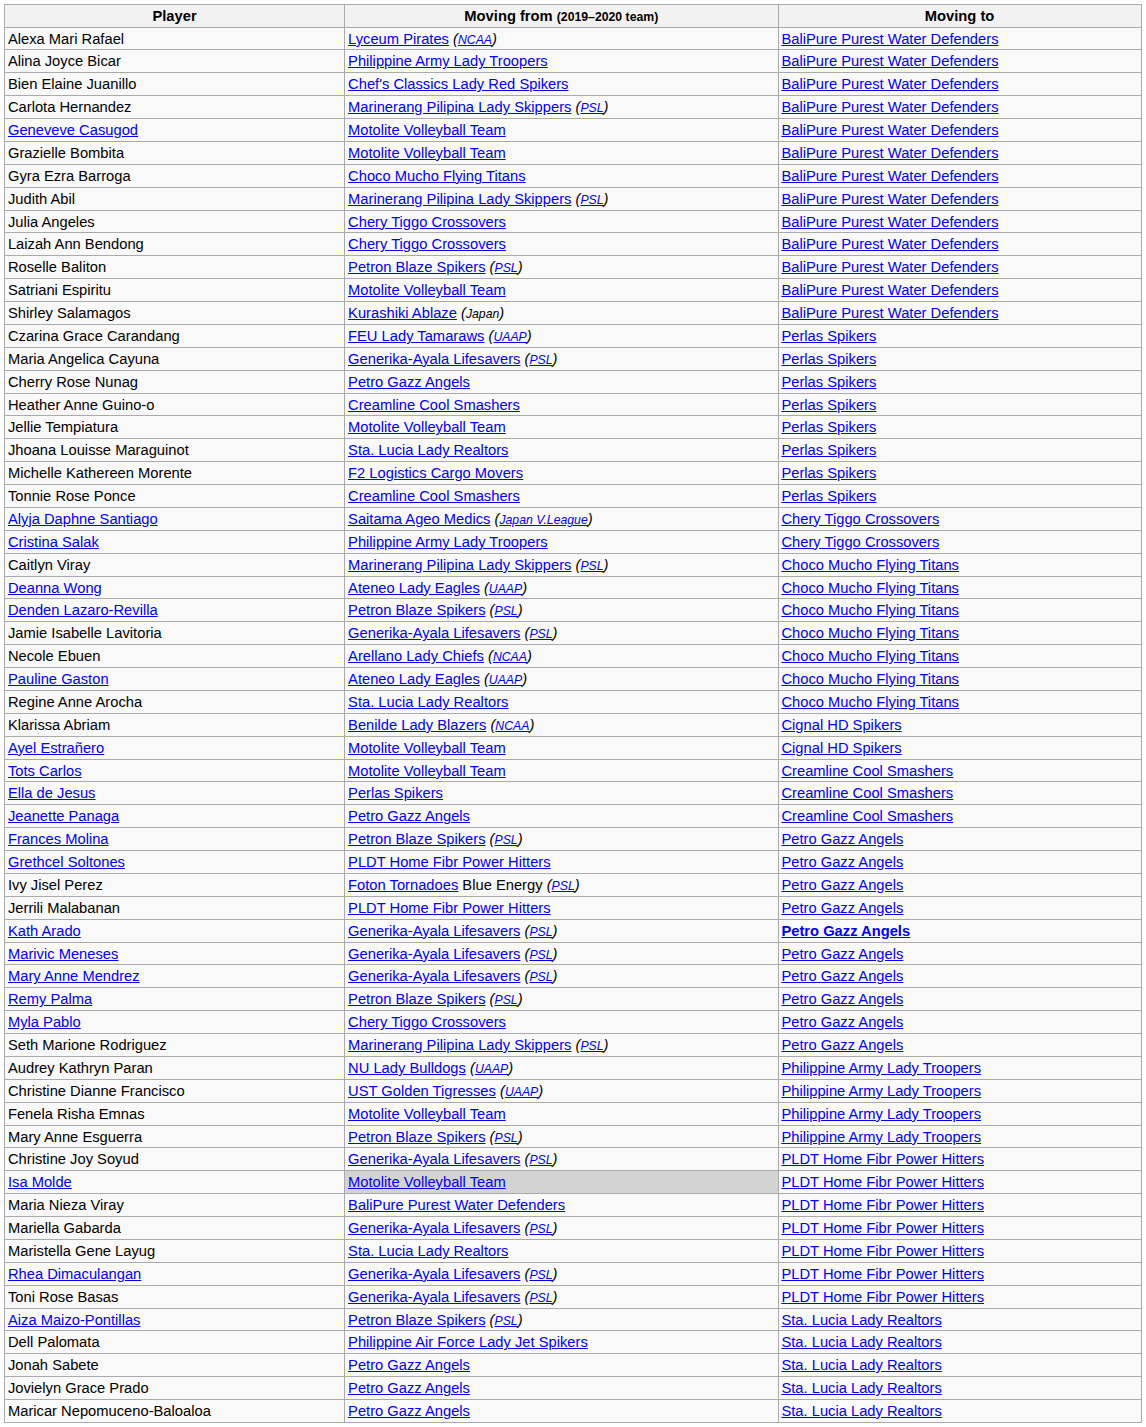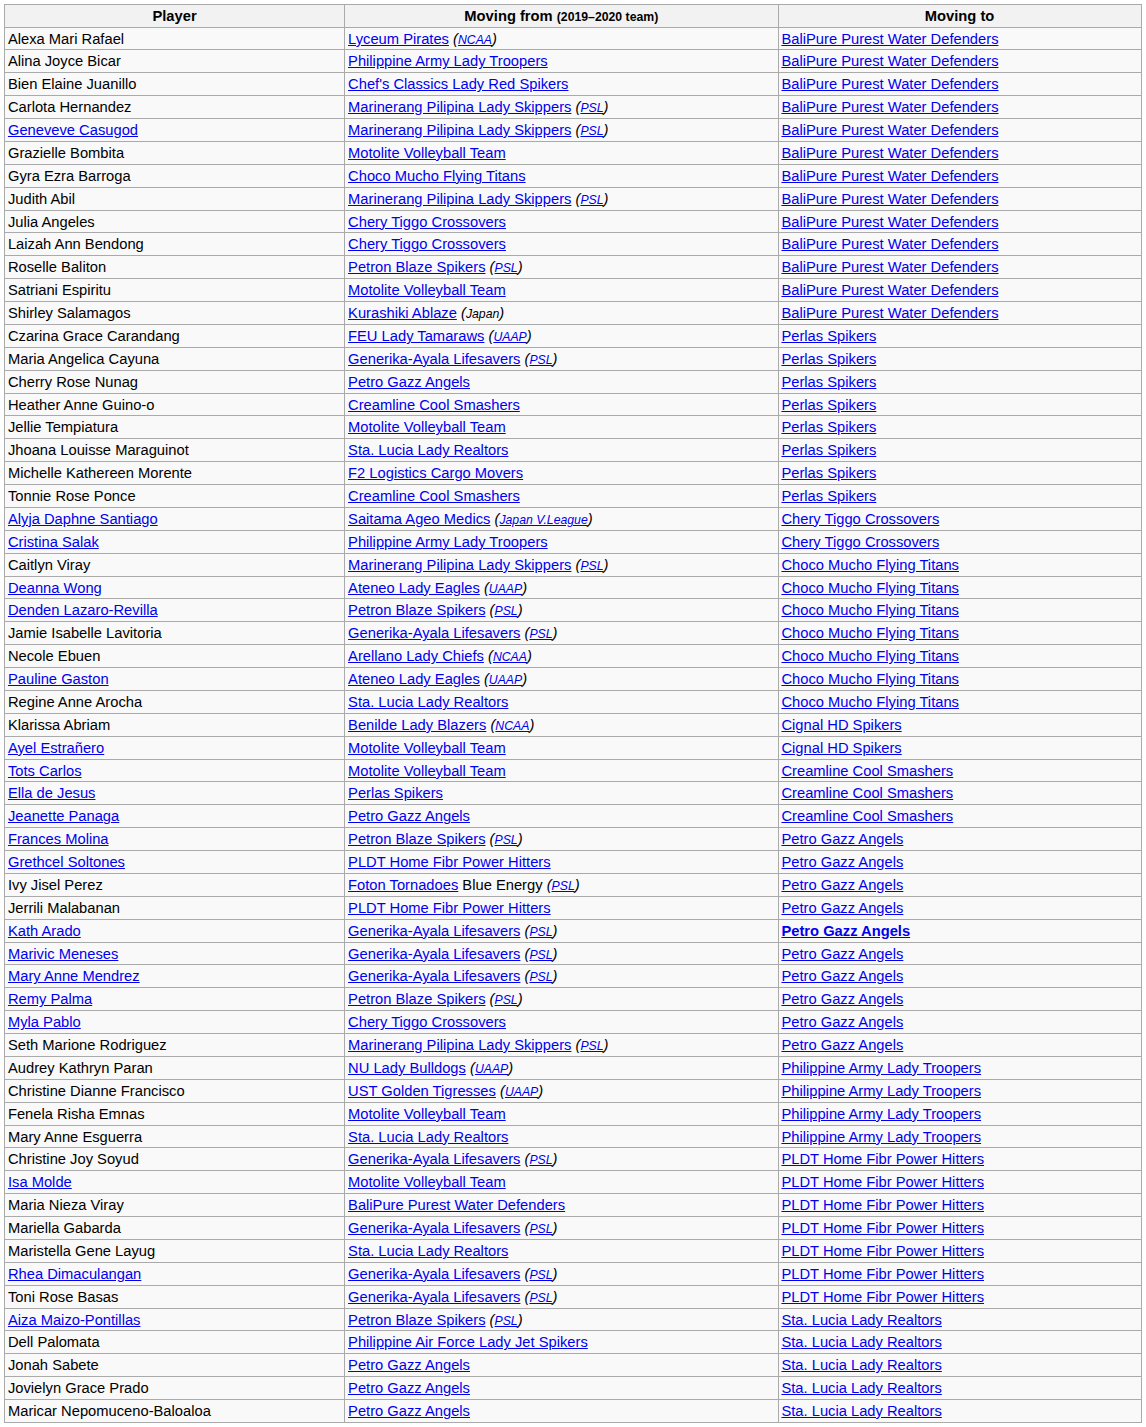 <table class="wikitable sortable" style="width:90%; font-size:92%; ">
 <tr>
 <th>Player</th>
 <th>Moving from <small>(2019–2020 team)</small></th>
 <th>Moving to</th>
 </tr>
 <tr>
 <td>Alexa Mari Rafael</td>
 <td><a href='#'>Lyceum Pirates</a> <em>(<small><a href='#'>NCAA</a></small>)</em></td>
 <td><a href='#'>BaliPure Purest Water Defenders</a></td>
 </tr>
 <tr>
 <td>Alina Joyce Bicar</td>
 <td><a href='#'>Philippine Army Lady Troopers</a></td>
 <td><a href='#'>BaliPure Purest Water Defenders</a></td>
 </tr>
 <tr>
 <td>Bien Elaine Juanillo</td>
 <td><a href='#'>Chef's Classics Lady Red Spikers</a></td>
 <td><a href='#'>BaliPure Purest Water Defenders</a></td>
 </tr>
 <tr>
 <td>Carlota Hernandez</td>
 <td><a href='#'>Marinerang Pilipina Lady Skippers</a> <em>(<small><a href='#'>PSL</a></small>)</em></td>
 <td><a href='#'>BaliPure Purest Water Defenders</a></td>
 </tr>
 <tr>
 <td><a href='#'>Geneveve Casugod</a></td>
-<td><a href='#'>Motolite Volleyball Team</a></td>
+<td><a href='#'>Marinerang Pilipina Lady Skippers</a> <em>(<small><a href='#'>PSL</a></small>)</em></td>
 <td><a href='#'>BaliPure Purest Water Defenders</a></td>
 </tr>
 <tr>
 <td>Grazielle Bombita</td>
 <td><a href='#'>Motolite Volleyball Team</a></td>
 <td><a href='#'>BaliPure Purest Water Defenders</a></td>
 </tr>
 <tr>
 <td>Gyra Ezra Barroga</td>
 <td><a href='#'>Choco Mucho Flying Titans</a></td>
 <td><a href='#'>BaliPure Purest Water Defenders</a></td>
 </tr>
 <tr>
 <td>Judith Abil</td>
 <td><a href='#'>Marinerang Pilipina Lady Skippers</a> <em>(<small><a href='#'>PSL</a></small>)</em></td>
 <td><a href='#'>BaliPure Purest Water Defenders</a></td>
 </tr>
 <tr>
 <td>Julia Angeles</td>
 <td><a href='#'>Chery Tiggo Crossovers</a></td>
 <td><a href='#'>BaliPure Purest Water Defenders</a></td>
 </tr>
 <tr>
 <td>Laizah Ann Bendong</td>
 <td><a href='#'>Chery Tiggo Crossovers</a></td>
 <td><a href='#'>BaliPure Purest Water Defenders</a></td>
 </tr>
 <tr>
 <td>Roselle Baliton</td>
 <td><a href='#'>Petron Blaze Spikers</a> <em>(<small><a href='#'>PSL</a></small>)</em></td>
 <td><a href='#'>BaliPure Purest Water Defenders</a></td>
 </tr>
 <tr>
 <td>Satriani Espiritu</td>
 <td><a href='#'>Motolite Volleyball Team</a></td>
 <td><a href='#'>BaliPure Purest Water Defenders</a></td>
 </tr>
 <tr>
 <td>Shirley Salamagos</td>
 <td><a href='#'>Kurashiki Ablaze</a> <em>(<small>Japan</small>)</em></td>
 <td><a href='#'>BaliPure Purest Water Defenders</a></td>
 </tr>
 <tr>
 <td>Czarina Grace Carandang</td>
 <td><a href='#'>FEU Lady Tamaraws</a> <em>(<small><a href='#'>UAAP</a></small>)</em></td>
 <td><a href='#'>Perlas Spikers</a></td>
 </tr>
 <tr>
 <td>Maria Angelica Cayuna</td>
 <td><a href='#'>Generika-Ayala Lifesavers</a> <em>(<small><a href='#'>PSL</a></small>)</em></td>
 <td><a href='#'>Perlas Spikers</a></td>
 </tr>
 <tr>
 <td>Cherry Rose Nunag</td>
 <td><a href='#'>Petro Gazz Angels</a></td>
 <td><a href='#'>Perlas Spikers</a></td>
 </tr>
 <tr>
 <td>Heather Anne Guino-o</td>
 <td><a href='#'>Creamline Cool Smashers</a></td>
 <td><a href='#'>Perlas Spikers</a></td>
 </tr>
 <tr>
 <td>Jellie Tempiatura</td>
 <td><a href='#'>Motolite Volleyball Team</a></td>
 <td><a href='#'>Perlas Spikers</a></td>
 </tr>
 <tr>
 <td>Jhoana Louisse Maraguinot</td>
 <td><a href='#'>Sta. Lucia Lady Realtors</a></td>
 <td><a href='#'>Perlas Spikers</a></td>
 </tr>
 <tr>
 <td>Michelle Kathereen Morente</td>
 <td><a href='#'>F2 Logistics Cargo Movers</a></td>
 <td><a href='#'>Perlas Spikers</a></td>
 </tr>
 <tr>
 <td>Tonnie Rose Ponce</td>
 <td><a href='#'>Creamline Cool Smashers</a></td>
 <td><a href='#'>Perlas Spikers</a></td>
 </tr>
 <tr>
 <td><a href='#'>Alyja Daphne Santiago</a></td>
 <td><a href='#'>Saitama Ageo Medics</a> <em>(<small><a href='#'>Japan V.League</a></small>)</em></td>
 <td><a href='#'>Chery Tiggo Crossovers</a></td>
 </tr>
 <tr>
 <td><a href='#'>Cristina Salak</a></td>
 <td><a href='#'>Philippine Army Lady Troopers</a></td>
 <td><a href='#'>Chery Tiggo Crossovers</a></td>
 </tr>
 <tr>
 <td>Caitlyn Viray</td>
 <td><a href='#'>Marinerang Pilipina Lady Skippers</a> <em>(<small><a href='#'>PSL</a></small>)</em></td>
 <td><a href='#'>Choco Mucho Flying Titans</a></td>
 </tr>
 <tr>
 <td><a href='#'>Deanna Wong</a></td>
 <td><a href='#'>Ateneo Lady Eagles</a> <em>(<small><a href='#'>UAAP</a></small>)</em></td>
 <td><a href='#'>Choco Mucho Flying Titans</a></td>
 </tr>
 <tr>
 <td><a href='#'>Denden Lazaro-Revilla</a></td>
 <td><a href='#'>Petron Blaze Spikers</a> <em>(<small><a href='#'>PSL</a></small>)</em></td>
 <td><a href='#'>Choco Mucho Flying Titans</a></td>
 </tr>
 <tr>
 <td>Jamie Isabelle Lavitoria</td>
 <td><a href='#'>Generika-Ayala Lifesavers</a> <em>(<small><a href='#'>PSL</a></small>)</em></td>
 <td><a href='#'>Choco Mucho Flying Titans</a></td>
 </tr>
 <tr>
 <td>Necole Ebuen</td>
 <td><a href='#'>Arellano Lady Chiefs</a> <em>(<small><a href='#'>NCAA</a></small>)</em></td>
 <td><a href='#'>Choco Mucho Flying Titans</a></td>
 </tr>
 <tr>
 <td><a href='#'>Pauline Gaston</a></td>
 <td><a href='#'>Ateneo Lady Eagles</a> <em>(<small><a href='#'>UAAP</a></small>)</em></td>
 <td><a href='#'>Choco Mucho Flying Titans</a></td>
 </tr>
 <tr>
 <td>Regine Anne Arocha</td>
 <td><a href='#'>Sta. Lucia Lady Realtors</a></td>
 <td><a href='#'>Choco Mucho Flying Titans</a></td>
 </tr>
 <tr>
 <td>Klarissa Abriam</td>
 <td><a href='#'>Benilde Lady Blazers</a> <em>(<small><a href='#'>NCAA</a></small>)</em></td>
 <td><a href='#'>Cignal HD Spikers</a></td>
 </tr>
 <tr>
 <td><a href='#'>Ayel Estrañero</a></td>
 <td><a href='#'>Motolite Volleyball Team</a></td>
 <td><a href='#'>Cignal HD Spikers</a></td>
 </tr>
 <tr>
 <td><a href='#'>Tots Carlos</a></td>
 <td><a href='#'>Motolite Volleyball Team</a></td>
 <td><a href='#'>Creamline Cool Smashers</a></td>
 </tr>
 <tr>
 <td><a href='#'>Ella de Jesus</a></td>
 <td><a href='#'>Perlas Spikers</a></td>
 <td><a href='#'>Creamline Cool Smashers</a></td>
 </tr>
 <tr>
 <td><a href='#'>Jeanette Panaga</a></td>
 <td><a href='#'>Petro Gazz Angels</a></td>
 <td><a href='#'>Creamline Cool Smashers</a></td>
 </tr>
 <tr>
 <td><a href='#'>Frances Molina</a></td>
 <td><a href='#'>Petron Blaze Spikers</a> <em>(<small><a href='#'>PSL</a></small>)</em></td>
 <td><a href='#'>Petro Gazz Angels</a></td>
 </tr>
 <tr>
 <td><a href='#'>Grethcel Soltones</a></td>
 <td><a href='#'>PLDT Home Fibr Power Hitters</a></td>
 <td><a href='#'>Petro Gazz Angels</a></td>
 </tr>
 <tr>
 <td>Ivy Jisel Perez</td>
 <td><a href='#'>Foton Tornadoes</a> Blue Energy <em>(<small><a href='#'>PSL</a></small>)</em></td>
 <td><a href='#'>Petro Gazz Angels</a></td>
 </tr>
 <tr>
 <td>Jerrili Malabanan</td>
 <td><a href='#'>PLDT Home Fibr Power Hitters</a></td>
 <td><a href='#'>Petro Gazz Angels</a></td>
 </tr>
 <tr>
 <td><a href='#'>Kath Arado</a></td>
 <td><a href='#'>Generika-Ayala Lifesavers</a> <em>(<small><a href='#'>PSL</a></small>)</em></td>
 <td><strong><a href='#'>Petro Gazz Angels</a></strong></td>
 </tr>
 <tr>
 <td><a href='#'>Marivic Meneses</a></td>
 <td><a href='#'>Generika-Ayala Lifesavers</a> <em>(<small><a href='#'>PSL</a></small>)</em></td>
 <td><a href='#'>Petro Gazz Angels</a></td>
 </tr>
 <tr>
 <td><a href='#'>Mary Anne Mendrez</a></td>
 <td><a href='#'>Generika-Ayala Lifesavers</a> <em>(<small><a href='#'>PSL</a></small>)</em></td>
 <td><a href='#'>Petro Gazz Angels</a></td>
 </tr>
 <tr>
 <td><a href='#'>Remy Palma</a></td>
 <td><a href='#'>Petron Blaze Spikers</a> <em>(<small><a href='#'>PSL</a></small>)</em></td>
 <td><a href='#'>Petro Gazz Angels</a></td>
 </tr>
 <tr>
 <td><a href='#'>Myla Pablo</a></td>
 <td><a href='#'>Chery Tiggo Crossovers</a></td>
 <td><a href='#'>Petro Gazz Angels</a></td>
 </tr>
 <tr>
 <td>Seth Marione Rodriguez</td>
 <td><a href='#'>Marinerang Pilipina Lady Skippers</a> <em>(<small><a href='#'>PSL</a></small>)</em></td>
 <td><a href='#'>Petro Gazz Angels</a></td>
 </tr>
 <tr>
 <td>Audrey Kathryn Paran</td>
 <td><a href='#'>NU Lady Bulldogs</a> <em>(<small><a href='#'>UAAP</a></small>)</em></td>
 <td><a href='#'>Philippine Army Lady Troopers</a></td>
 </tr>
 <tr>
 <td>Christine Dianne Francisco</td>
 <td><a href='#'>UST Golden Tigresses</a> <em>(<small><a href='#'>UAAP</a></small>)</em></td>
 <td><a href='#'>Philippine Army Lady Troopers</a></td>
 </tr>
 <tr>
 <td>Fenela Risha Emnas</td>
 <td><a href='#'>Motolite Volleyball Team</a></td>
 <td><a href='#'>Philippine Army Lady Troopers</a></td>
 </tr>
 <tr>
 <td>Mary Anne Esguerra</td>
-<td><a href='#'>Petron Blaze Spikers</a> <em>(<small><a href='#'>PSL</a></small>)</em></td>
+<td><a href='#'>Sta. Lucia Lady Realtors</a></td>
 <td><a href='#'>Philippine Army Lady Troopers</a></td>
 </tr>
 <tr>
 <td>Christine Joy Soyud</td>
 <td><a href='#'>Generika-Ayala Lifesavers</a> <em>(<small><a href='#'>PSL</a></small>)</em></td>
 <td><a href='#'>PLDT Home Fibr Power Hitters</a></td>
 </tr>
 <tr>
 <td><a href='#'>Isa Molde</a></td>
-<td style="background: lightgrey;"><a href='#'>Motolite Volleyball Team</a></td>
+<td><a href='#'>Motolite Volleyball Team</a></td>
 <td><a href='#'>PLDT Home Fibr Power Hitters</a></td>
 </tr>
 <tr>
 <td>Maria Nieza Viray</td>
 <td><a href='#'>BaliPure Purest Water Defenders</a></td>
 <td><a href='#'>PLDT Home Fibr Power Hitters</a></td>
 </tr>
 <tr>
 <td>Mariella Gabarda</td>
 <td><a href='#'>Generika-Ayala Lifesavers</a> <em>(<small><a href='#'>PSL</a></small>)</em></td>
 <td><a href='#'>PLDT Home Fibr Power Hitters</a></td>
 </tr>
 <tr>
 <td>Maristella Gene Layug</td>
 <td><a href='#'>Sta. Lucia Lady Realtors</a></td>
 <td><a href='#'>PLDT Home Fibr Power Hitters</a></td>
 </tr>
 <tr>
 <td><a href='#'>Rhea Dimaculangan</a></td>
 <td><a href='#'>Generika-Ayala Lifesavers</a> <em>(<small><a href='#'>PSL</a></small>)</em></td>
 <td><a href='#'>PLDT Home Fibr Power Hitters</a></td>
 </tr>
 <tr>
 <td>Toni Rose Basas</td>
 <td><a href='#'>Generika-Ayala Lifesavers</a> <em>(<small><a href='#'>PSL</a></small>)</em></td>
 <td><a href='#'>PLDT Home Fibr Power Hitters</a></td>
 </tr>
 <tr>
 <td><a href='#'>Aiza Maizo-Pontillas</a></td>
 <td><a href='#'>Petron Blaze Spikers</a> <em>(<small><a href='#'>PSL</a></small>)</em></td>
 <td><a href='#'>Sta. Lucia Lady Realtors</a></td>
 </tr>
 <tr>
 <td>Dell Palomata</td>
 <td><a href='#'>Philippine Air Force Lady Jet Spikers</a></td>
 <td><a href='#'>Sta. Lucia Lady Realtors</a></td>
 </tr>
 <tr>
 <td>Jonah Sabete</td>
 <td><a href='#'>Petro Gazz Angels</a></td>
 <td><a href='#'>Sta. Lucia Lady Realtors</a></td>
 </tr>
 <tr>
 <td>Jovielyn Grace Prado</td>
 <td><a href='#'>Petro Gazz Angels</a></td>
 <td><a href='#'>Sta. Lucia Lady Realtors</a></td>
 </tr>
 <tr>
 <td>Maricar Nepomuceno-Baloaloa</td>
 <td><a href='#'>Petro Gazz Angels</a></td>
 <td><a href='#'>Sta. Lucia Lady Realtors</a></td>
 </tr>
 <tr>
 </tr>
 </table>
